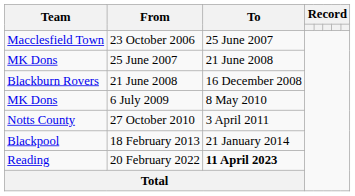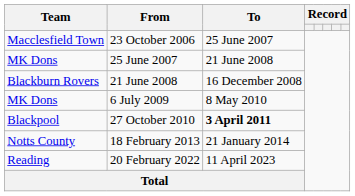 <table class=wikitable style="text-align:center">
 <tr>
 <th rowspan=2>Team</th>
 <th rowspan=2>From</th>
 <th rowspan=2>To</th>
 <th colspan=5>Record</th>
 </tr>
 <tr>
 <th></th>
 <th></th>
 <th></th>
 <th></th>
 <th></th>
 </tr>
 <tr>
 <td align=left><a href='#'>Macclesfield Town</a></td>
 <td align=left>23 October 2006</td>
 <td align=left>25 June 2007<br></td>
 </tr>
 <tr>
 <td align=left><a href='#'>MK Dons</a></td>
 <td align=left>25 June 2007</td>
 <td align=left>21 June 2008<br></td>
 </tr>
 <tr>
 <td align=left><a href='#'>Blackburn Rovers</a></td>
 <td align=left>21 June 2008</td>
 <td align=left>16 December 2008<br></td>
 </tr>
 <tr>
 <td align=left><a href='#'>MK Dons</a></td>
 <td align=left>6 July 2009</td>
 <td align=left>8 May 2010<br></td>
 </tr>
 <tr>
-<td align=left><a href='#'>Notts County</a></td>
+<td align=left><a href='#'>Blackpool</a></td>
 <td align=left>27 October 2010</td>
-<td align=left>3 April 2011<br></td>
+<td align=left><strong>3 April 2011<br></strong></td>
 </tr>
 <tr>
-<td align=left><a href='#'>Blackpool</a></td>
+<td align=left><a href='#'>Notts County</a></td>
 <td align=left>18 February 2013</td>
 <td align=left>21 January 2014<br></td>
 </tr>
 <tr>
 <td align=left><a href='#'>Reading</a></td>
 <td align=left>20 February 2022</td>
-<td align=left><strong>11 April 2023<br></strong></td>
+<td align=left>11 April 2023<br></td>
 </tr>
 <tr>
 <th colspan=3>Total<br></th>
 </tr>
 </table>
